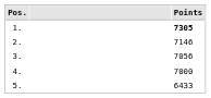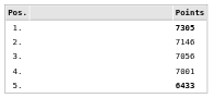 <table cellspacing="1" cellpadding="3" style="border:1px solid #AAAAAA;font-size:90%">
 <tr bgcolor="#E4E4E4">
 <th style="border-bottom:1px solid #AAAAAA" width=10>Pos.</th>
 <th style="border-bottom:1px solid #AAAAAA" width=200></th>
 <th style="border-bottom:1px solid #AAAAAA" width=20>Points</th>
 </tr>
 <tr>
 <td align="center">1.</td>
 <td><strong></strong></td>
 <td><strong>7305</strong></td>
 </tr>
 <tr>
 <td align="center">2.</td>
 <td></td>
 <td>7146</td>
 </tr>
 <tr>
 <td align="center">3.</td>
 <td></td>
 <td>7056</td>
 </tr>
 <tr>
 <td align="center">4.</td>
 <td></td>
-<td>7000</td>
+<td>7001</td>
 </tr>
 <tr>
 <td align="center">5.</td>
 <td></td>
-<td>6433</td>
+<td><strong>6433</strong></td>
 </tr>
 </table>
